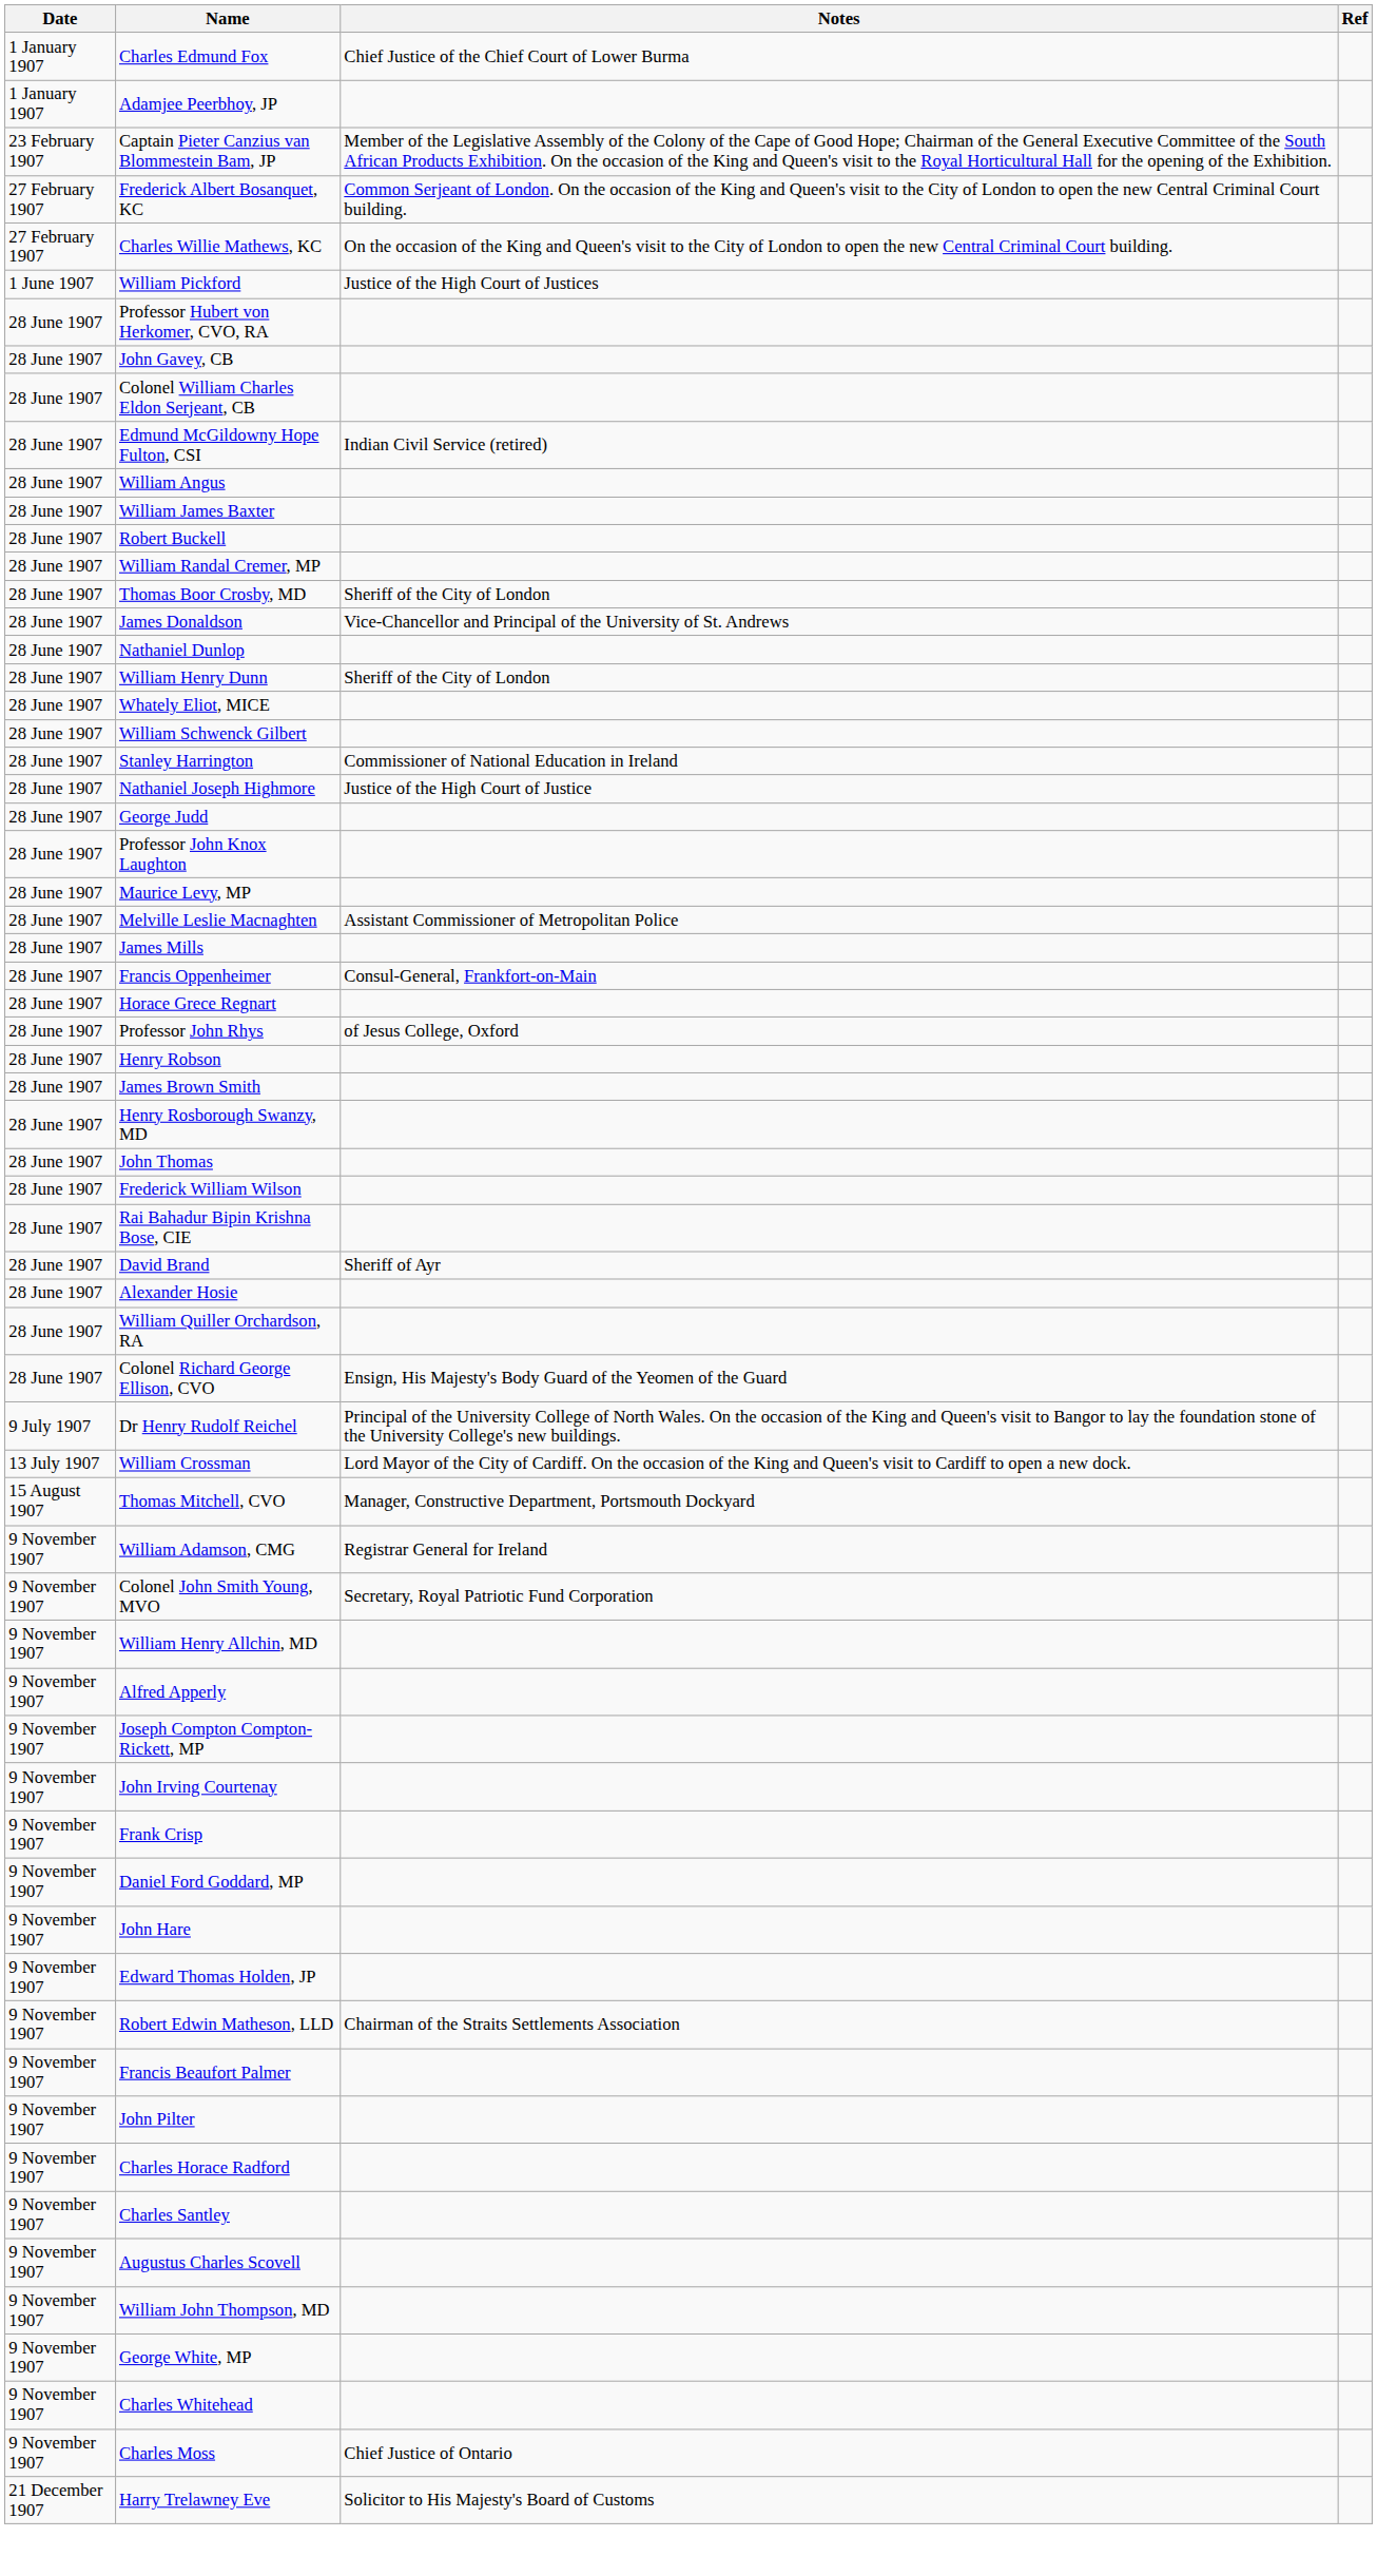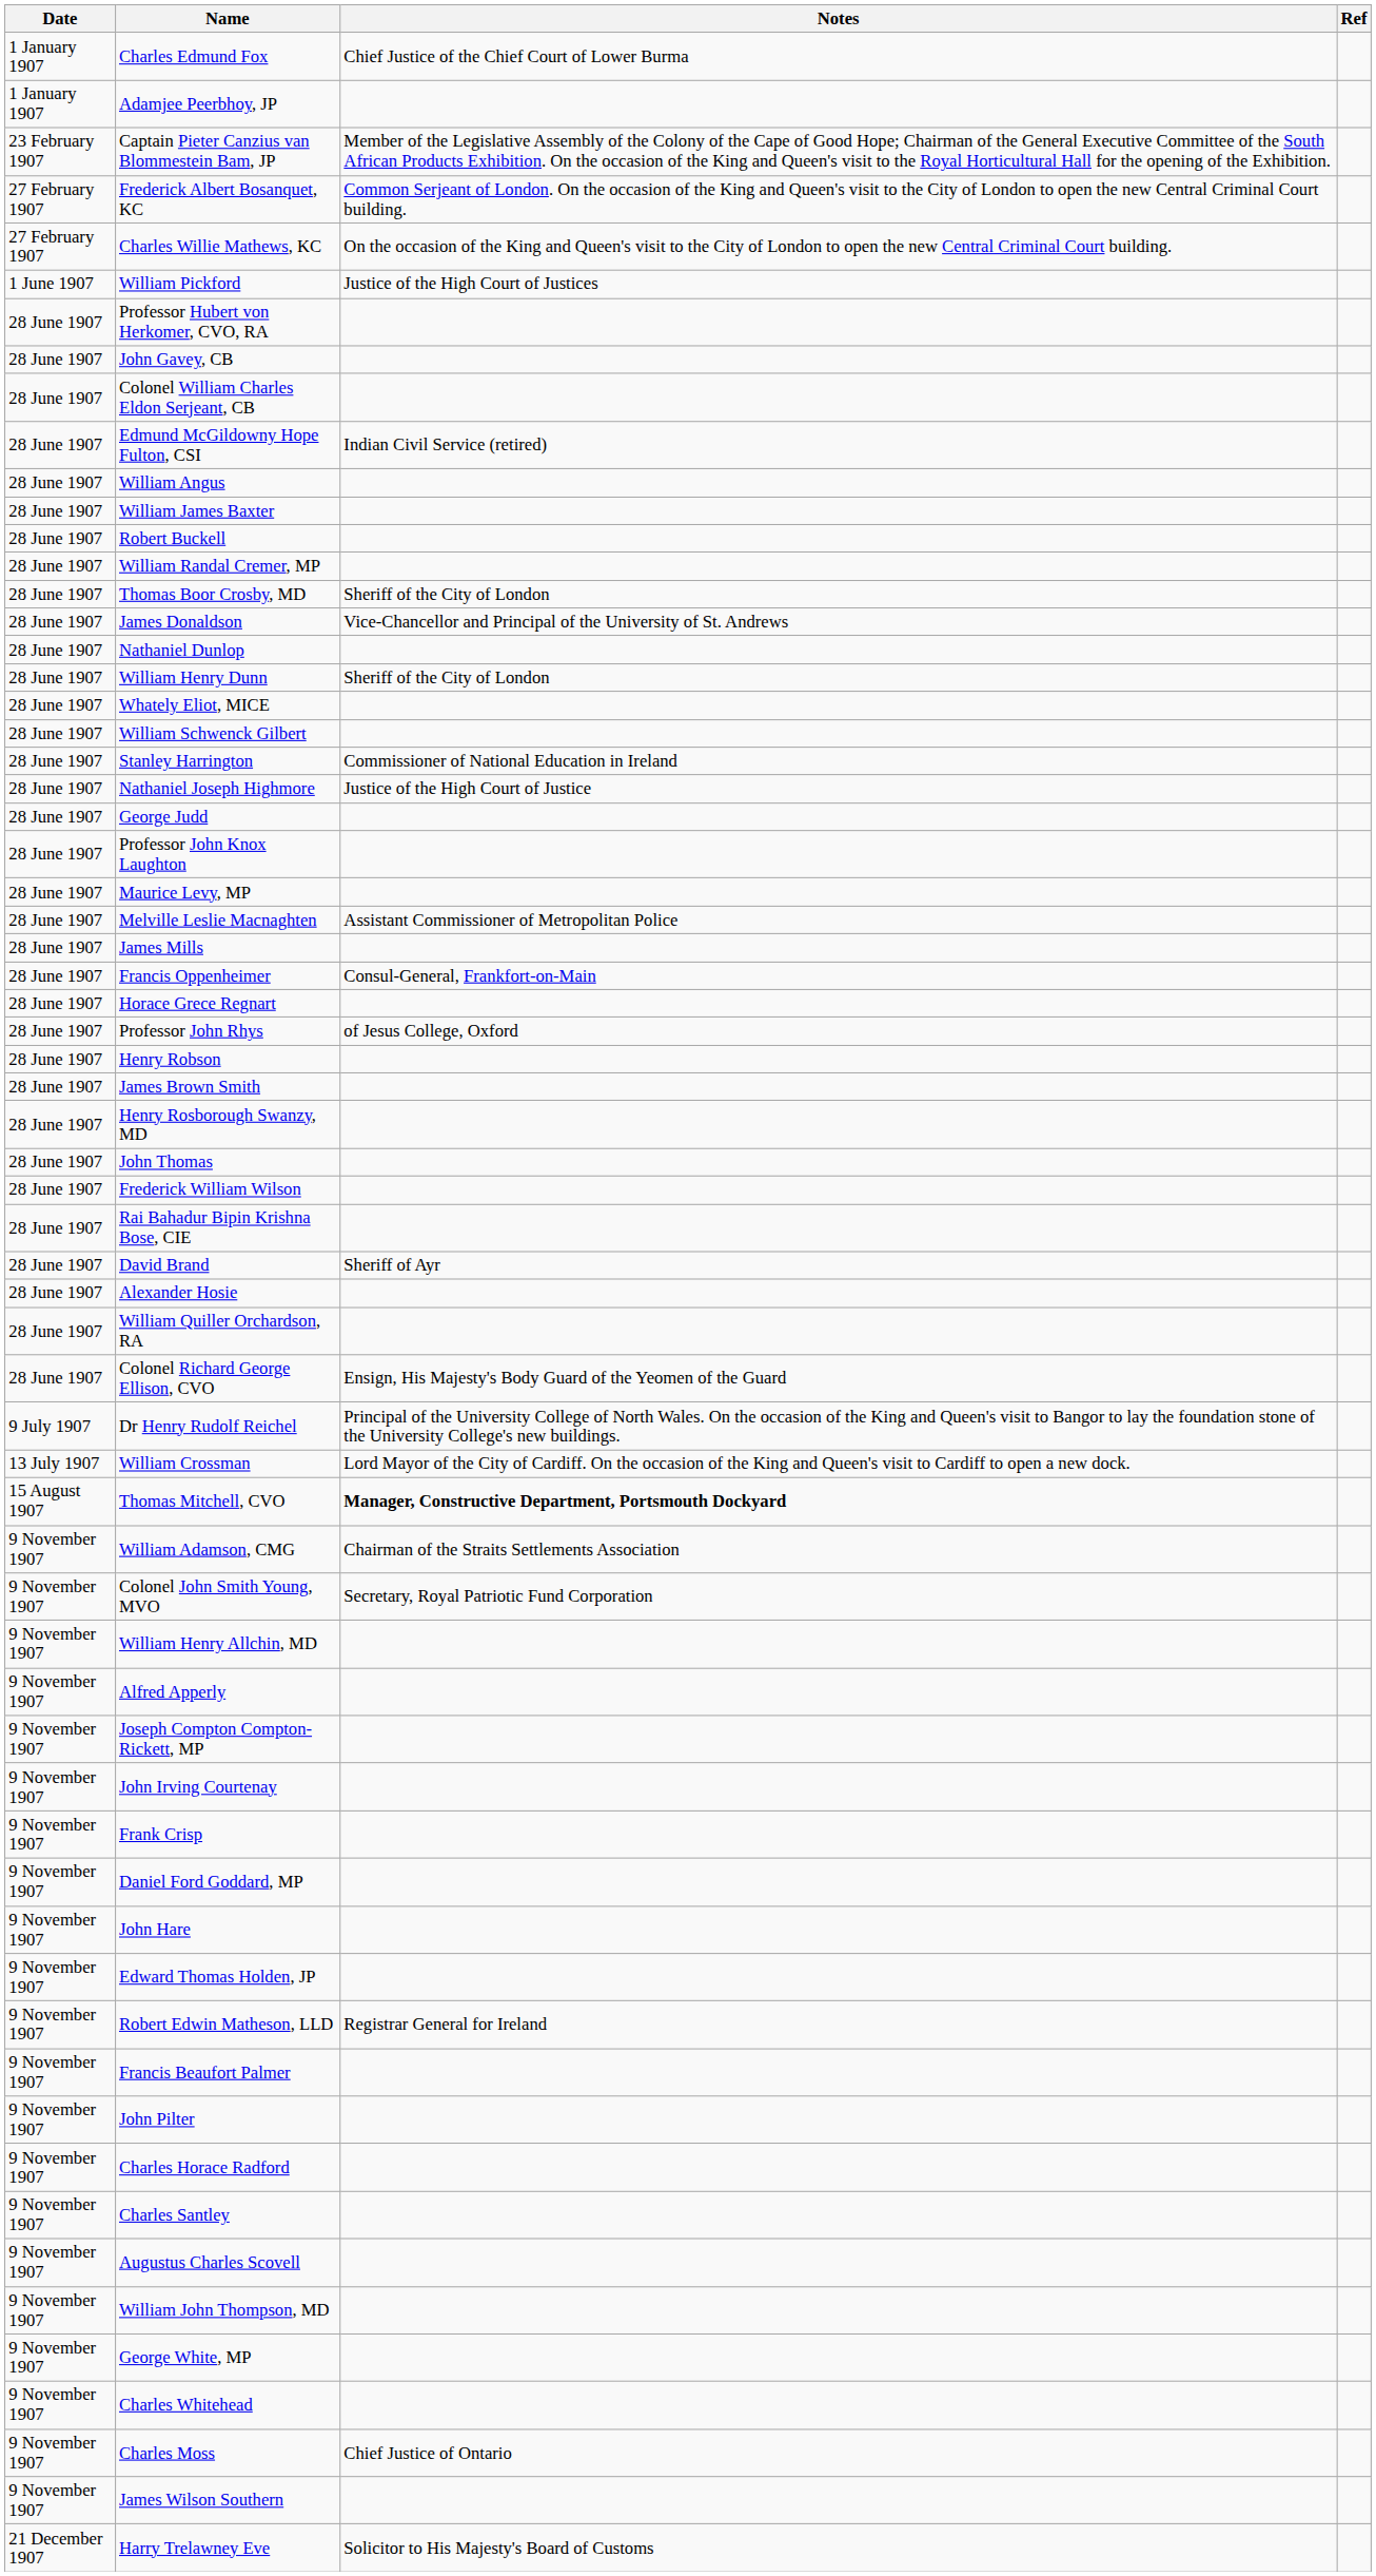 <table class="wikitable">
 <tr>
 <th>Date</th>
 <th>Name</th>
 <th>Notes</th>
 <th>Ref</th>
 </tr>
 <tr>
 <td>1 January 1907</td>
 <td><a href='#'>Charles Edmund Fox</a></td>
 <td>Chief Justice of the Chief Court of Lower Burma</td>
 <td></td>
 </tr>
 <tr>
 <td>1 January 1907</td>
 <td><a href='#'>Adamjee Peerbhoy</a>, JP</td>
 <td></td>
 <td></td>
 </tr>
 <tr>
 <td>23 February 1907</td>
 <td>Captain <a href='#'>Pieter Canzius van Blommestein Bam</a>, JP</td>
 <td>Member of the Legislative Assembly of the Colony of the Cape of Good Hope; Chairman of the General Executive Committee of the <a href='#'>South African Products Exhibition</a>. On the occasion of the King and Queen's visit to the <a href='#'>Royal Horticultural Hall</a> for the opening of the Exhibition.</td>
 <td></td>
 </tr>
 <tr>
 <td>27 February 1907</td>
 <td><a href='#'>Frederick Albert Bosanquet</a>, KC</td>
 <td><a href='#'>Common Serjeant of London</a>. On the occasion of the King and Queen's visit to the City of London to open the new Central Criminal Court building.</td>
 <td></td>
 </tr>
 <tr>
 <td>27 February 1907</td>
 <td><a href='#'>Charles Willie Mathews</a>, KC</td>
 <td>On the occasion of the King and Queen's visit to the City of London to open the new <a href='#'>Central Criminal Court</a> building.</td>
 <td></td>
 </tr>
 <tr>
 <td>1 June 1907</td>
 <td><a href='#'>William Pickford</a></td>
 <td>Justice of the High Court of Justices</td>
 <td></td>
 </tr>
 <tr>
 <td>28 June 1907</td>
 <td>Professor <a href='#'>Hubert von Herkomer</a>, CVO, RA</td>
 <td></td>
 <td></td>
 </tr>
 <tr>
 <td>28 June 1907</td>
 <td><a href='#'>John Gavey</a>, CB</td>
 <td></td>
 <td></td>
 </tr>
 <tr>
 <td>28 June 1907</td>
 <td>Colonel <a href='#'>William Charles Eldon Serjeant</a>, CB</td>
 <td></td>
 <td></td>
 </tr>
 <tr>
 <td>28 June 1907</td>
 <td><a href='#'>Edmund McGildowny Hope Fulton</a>, CSI</td>
 <td>Indian Civil Service (retired)</td>
 <td></td>
 </tr>
 <tr>
 <td>28 June 1907</td>
 <td><a href='#'>William Angus</a></td>
 <td></td>
 <td></td>
 </tr>
 <tr>
 <td>28 June 1907</td>
 <td><a href='#'>William James Baxter</a></td>
 <td></td>
 <td></td>
 </tr>
 <tr>
 <td>28 June 1907</td>
 <td><a href='#'>Robert Buckell</a></td>
 <td></td>
 <td></td>
 </tr>
 <tr>
 <td>28 June 1907</td>
 <td><a href='#'>William Randal Cremer</a>, MP</td>
 <td></td>
 <td></td>
 </tr>
 <tr>
 <td>28 June 1907</td>
 <td><a href='#'>Thomas Boor Crosby</a>, MD</td>
 <td>Sheriff of the City of London</td>
 <td></td>
 </tr>
 <tr>
 <td>28 June 1907</td>
 <td><a href='#'>James Donaldson</a></td>
 <td>Vice-Chancellor and Principal of the University of St. Andrews</td>
 <td></td>
 </tr>
 <tr>
 <td>28 June 1907</td>
 <td><a href='#'>Nathaniel Dunlop</a></td>
 <td></td>
 <td></td>
 </tr>
 <tr>
 <td>28 June 1907</td>
 <td><a href='#'>William Henry Dunn</a></td>
 <td>Sheriff of the City of London</td>
 <td></td>
 </tr>
 <tr>
 <td>28 June 1907</td>
 <td><a href='#'>Whately Eliot</a>, MICE</td>
 <td></td>
 <td></td>
 </tr>
 <tr>
 <td>28 June 1907</td>
 <td><a href='#'>William Schwenck Gilbert</a></td>
 <td></td>
 <td></td>
 </tr>
 <tr>
 <td>28 June 1907</td>
 <td><a href='#'>Stanley Harrington</a></td>
 <td>Commissioner of National Education in Ireland</td>
 <td></td>
 </tr>
 <tr>
 <td>28 June 1907</td>
 <td><a href='#'>Nathaniel Joseph Highmore</a></td>
 <td>Justice of the High Court of Justice</td>
 <td></td>
 </tr>
 <tr>
 <td>28 June 1907</td>
 <td><a href='#'>George Judd</a></td>
 <td></td>
 <td></td>
 </tr>
 <tr>
 <td>28 June 1907</td>
 <td>Professor <a href='#'>John Knox Laughton</a></td>
 <td></td>
 <td></td>
 </tr>
 <tr>
 <td>28 June 1907</td>
 <td><a href='#'>Maurice Levy</a>, MP</td>
 <td></td>
 <td></td>
 </tr>
 <tr>
 <td>28 June 1907</td>
 <td><a href='#'>Melville Leslie Macnaghten</a></td>
 <td>Assistant Commissioner of Metropolitan Police</td>
 <td></td>
 </tr>
 <tr>
 <td>28 June 1907</td>
 <td><a href='#'>James Mills</a></td>
 <td></td>
 <td></td>
 </tr>
 <tr>
 <td>28 June 1907</td>
 <td><a href='#'>Francis Oppenheimer</a></td>
 <td>Consul-General, <a href='#'>Frankfort-on-Main</a></td>
 <td></td>
 </tr>
 <tr>
 <td>28 June 1907</td>
 <td><a href='#'>Horace Grece Regnart</a></td>
 <td></td>
 <td></td>
 </tr>
 <tr>
 <td>28 June 1907</td>
 <td>Professor <a href='#'>John Rhys</a></td>
 <td>of Jesus College, Oxford</td>
 <td></td>
 </tr>
 <tr>
 <td>28 June 1907</td>
 <td><a href='#'>Henry Robson</a></td>
 <td></td>
 <td></td>
 </tr>
 <tr>
 <td>28 June 1907</td>
 <td><a href='#'>James Brown Smith</a></td>
 <td></td>
 <td></td>
 </tr>
 <tr>
 <td>28 June 1907</td>
 <td><a href='#'>Henry Rosborough Swanzy</a>, MD</td>
 <td></td>
 <td></td>
 </tr>
 <tr>
 <td>28 June 1907</td>
 <td><a href='#'>John Thomas</a></td>
 <td></td>
 <td></td>
 </tr>
 <tr>
 <td>28 June 1907</td>
 <td><a href='#'>Frederick William Wilson</a></td>
 <td></td>
 <td></td>
 </tr>
 <tr>
 <td>28 June 1907</td>
 <td><a href='#'>Rai Bahadur Bipin Krishna Bose</a>, CIE</td>
 <td></td>
 <td></td>
 </tr>
 <tr>
 <td>28 June 1907</td>
 <td><a href='#'>David Brand</a></td>
 <td>Sheriff of Ayr</td>
 <td></td>
 </tr>
 <tr>
 <td>28 June 1907</td>
 <td><a href='#'>Alexander Hosie</a></td>
 <td></td>
 <td></td>
 </tr>
 <tr>
 <td>28 June 1907</td>
 <td><a href='#'>William Quiller Orchardson</a>, RA</td>
 <td></td>
 <td></td>
 </tr>
 <tr>
 <td>28 June 1907</td>
 <td>Colonel <a href='#'>Richard George Ellison</a>, CVO</td>
 <td>Ensign, His Majesty's Body Guard of the Yeomen of the Guard</td>
 <td></td>
 </tr>
 <tr>
 <td>9 July 1907</td>
 <td>Dr <a href='#'>Henry Rudolf Reichel</a></td>
 <td>Principal of the University College of North Wales. On the occasion of the King and Queen's visit to Bangor to lay the foundation stone of the University College's new buildings.</td>
 <td></td>
 </tr>
 <tr>
 <td>13 July 1907</td>
 <td><a href='#'>William Crossman</a></td>
 <td>Lord Mayor of the City of Cardiff. On the occasion of the King and Queen's visit to Cardiff to open a new dock.</td>
 <td></td>
 </tr>
 <tr>
 <td>15 August 1907</td>
 <td><a href='#'>Thomas Mitchell</a>, CVO</td>
-<td>Manager, Constructive Department, Portsmouth Dockyard</td>
+<td><strong>Manager, Constructive Department, Portsmouth Dockyard</strong></td>
 <td></td>
 </tr>
 <tr>
 <td>9 November 1907</td>
 <td><a href='#'>William Adamson</a>, CMG</td>
-<td>Registrar General for Ireland</td>
+<td>Chairman of the Straits Settlements Association</td>
 <td></td>
 </tr>
 <tr>
 <td>9 November 1907</td>
 <td>Colonel <a href='#'>John Smith Young</a>, MVO</td>
 <td>Secretary, Royal Patriotic Fund Corporation</td>
 <td></td>
 </tr>
 <tr>
 <td>9 November 1907</td>
 <td><a href='#'>William Henry Allchin</a>, MD</td>
 <td></td>
 <td></td>
 </tr>
 <tr>
 <td>9 November 1907</td>
 <td><a href='#'>Alfred Apperly</a></td>
 <td></td>
 <td></td>
 </tr>
 <tr>
 <td>9 November 1907</td>
 <td><a href='#'>Joseph Compton Compton-Rickett</a>, MP</td>
 <td></td>
 <td></td>
 </tr>
 <tr>
 <td>9 November 1907</td>
 <td><a href='#'>John Irving Courtenay</a></td>
 <td></td>
 <td></td>
 </tr>
 <tr>
 <td>9 November 1907</td>
 <td><a href='#'>Frank Crisp</a></td>
 <td></td>
 <td></td>
 </tr>
 <tr>
 <td>9 November 1907</td>
 <td><a href='#'>Daniel Ford Goddard</a>, MP</td>
 <td></td>
 <td></td>
 </tr>
 <tr>
 <td>9 November 1907</td>
 <td><a href='#'>John Hare</a></td>
 <td></td>
 <td></td>
 </tr>
 <tr>
 <td>9 November 1907</td>
 <td><a href='#'>Edward Thomas Holden</a>, JP</td>
 <td></td>
 <td></td>
 </tr>
 <tr>
 <td>9 November 1907</td>
 <td><a href='#'>Robert Edwin Matheson</a>, LLD</td>
-<td>Chairman of the Straits Settlements Association</td>
+<td>Registrar General for Ireland</td>
 <td></td>
 </tr>
 <tr>
 <td>9 November 1907</td>
 <td><a href='#'>Francis Beaufort Palmer</a></td>
 <td></td>
 <td></td>
 </tr>
 <tr>
 <td>9 November 1907</td>
 <td><a href='#'>John Pilter</a></td>
 <td></td>
 <td></td>
 </tr>
 <tr>
 <td>9 November 1907</td>
 <td><a href='#'>Charles Horace Radford</a></td>
 <td></td>
 <td></td>
 </tr>
 <tr>
 <td>9 November 1907</td>
 <td><a href='#'>Charles Santley</a></td>
 <td></td>
 <td></td>
 </tr>
 <tr>
 <td>9 November 1907</td>
 <td><a href='#'>Augustus Charles Scovell</a></td>
 <td></td>
 <td></td>
 </tr>
 <tr>
 <td>9 November 1907</td>
 <td><a href='#'>William John Thompson</a>, MD</td>
 <td></td>
 <td></td>
 </tr>
 <tr>
 <td>9 November 1907</td>
 <td><a href='#'>George White</a>, MP</td>
 <td></td>
 <td></td>
 </tr>
 <tr>
 <td>9 November 1907</td>
 <td><a href='#'>Charles Whitehead</a></td>
 <td></td>
 <td></td>
 </tr>
 <tr>
 <td>9 November 1907</td>
 <td><a href='#'>Charles Moss</a></td>
 <td>Chief Justice of Ontario</td>
 <td></td>
 </tr>
 <tr>
+<td>9 November 1907</td>
+<td><a href='#'>James Wilson Southern</a></td>
+<td></td>
+<td></td>
+</tr>
+<tr>
 <td>21 December 1907</td>
 <td><a href='#'>Harry Trelawney Eve</a></td>
 <td>Solicitor to His Majesty's Board of Customs</td>
 <td></td>
 </tr>
 </table>
